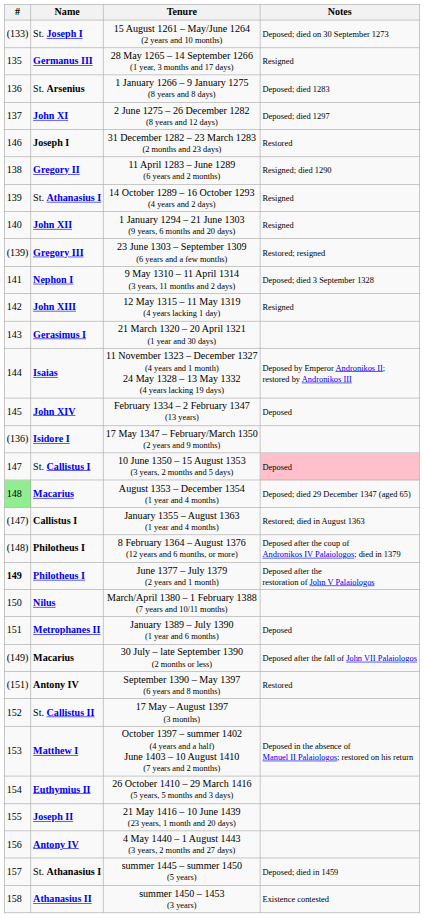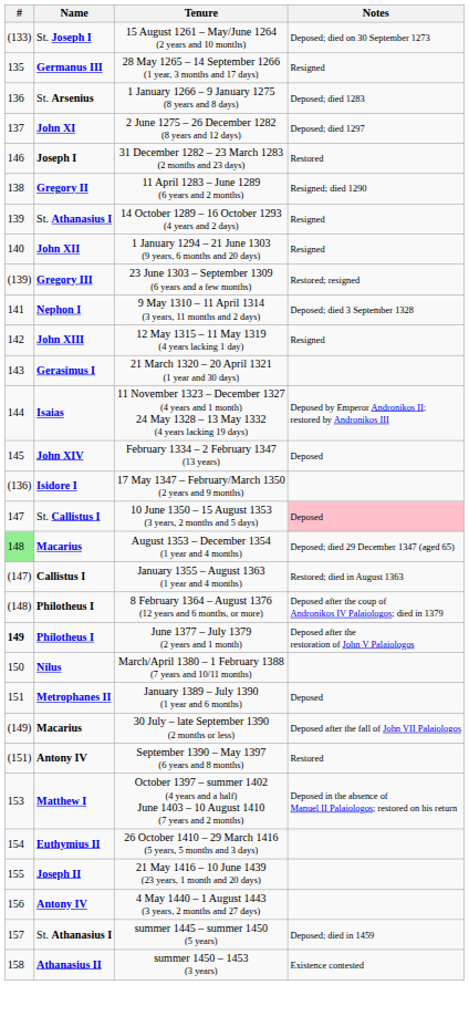 <table class="wikitable">
 <tr>
 <th>#</th>
 <th>Name</th>
 <th>Tenure</th>
 <th>Notes</th>
 </tr>
 <tr>
 <td>(133)</td>
 <td>St. <a href='#'><strong>Joseph I</strong></a></td>
 <td style="text-align:center">15 August 1261 – May/June 1264<br><small>(2 years and 10 months)</small></td>
 <td><small>Deposed; died on 30 September 1273</small></td>
 </tr>
 <tr>
 <td>135</td>
 <td><a href='#'><strong>Germanus III</strong></a></td>
 <td style="text-align:center">28 May 1265 – 14 September 1266<br><small>(1 year, 3 months and 17 days)</small></td>
 <td><small>Resigned</small></td>
 </tr>
 <tr>
 <td>136</td>
 <td>St. <strong>Arsenius</strong></td>
 <td style="text-align:center">1 January 1266 – 9 January 1275<br><small>(8 years and 8 days)</small></td>
 <td><small>Deposed; died 1283</small></td>
 </tr>
 <tr>
 <td>137</td>
 <td><a href='#'><strong>John XI</strong></a></td>
 <td style="text-align:center">2 June 1275 – 26 December 1282<br><small>(8 years and 12 days)</small></td>
 <td><small>Deposed; died 1297</small></td>
 </tr>
 <tr>
 <td>146</td>
 <td><strong>Joseph I</strong></td>
 <td style="text-align:center">31 December 1282 – 23 March 1283<br><small>(2 months and 23 days)</small></td>
 <td><small>Restored</small></td>
 </tr>
 <tr>
 <td>138</td>
 <td><a href='#'><strong>Gregory II</strong></a></td>
 <td style="text-align:center">11 April 1283 – June 1289<br><small>(6 years and 2 months)</small></td>
 <td><small>Resigned; died 1290</small></td>
 </tr>
 <tr>
 <td>139</td>
 <td>St. <a href='#'><strong>Athanasius I</strong></a></td>
 <td style="text-align:center">14 October 1289 – 16 October 1293<br><small>(4 years and 2 days)</small></td>
 <td><small>Resigned</small></td>
 </tr>
 <tr>
 <td>140</td>
 <td><a href='#'><strong>John XII</strong></a></td>
 <td style="text-align:center">1 January 1294 – 21 June 1303<br><small>(9 years, 6 months and 20 days)</small></td>
 <td><small>Resigned</small></td>
 </tr>
 <tr>
 <td>(139)</td>
 <td><a href='#'><strong>Gregory III</strong></a></td>
 <td style="text-align:center">23 June 1303 –  September 1309<br><small>(6 years and a few months)</small></td>
 <td><small>Restored; resigned</small></td>
 </tr>
 <tr>
 <td>141</td>
 <td><a href='#'><strong>Nephon I</strong></a></td>
 <td style="text-align:center">9 May 1310 – 11 April 1314<br><small>(3 years, 11 months and 2 days)</small></td>
 <td><small>Deposed; died 3 September 1328</small></td>
 </tr>
 <tr>
 <td>142</td>
 <td><a href='#'><strong>John XIII</strong></a></td>
 <td style="text-align:center">12 May 1315 – 11 May 1319<br><small>(4 years lacking 1 day)</small></td>
 <td><small>Resigned</small></td>
 </tr>
 <tr>
 <td>143</td>
 <td><a href='#'><strong>Gerasimus I</strong></a></td>
 <td style="text-align:center">21 March 1320 – 20 April 1321<br><small>(1 year and 30 days)</small></td>
 <td></td>
 </tr>
 <tr>
 <td>144</td>
 <td><a href='#'><strong>Isaias</strong></a></td>
 <td style="text-align:center">11 November 1323 – December 1327<br><small>(4 years and 1 month)</small><br>24 May 1328 – 13 May 1332<br><small>(4 years lacking 19 days)</small></td>
 <td><small>Deposed by Emperor <a href='#'>Andronikos II</a>;</small><br><small>restored by <a href='#'>Andronikos III</a></small></td>
 </tr>
 <tr>
 <td>145</td>
 <td><a href='#'><strong>John XIV</strong></a></td>
 <td style="text-align:center">February 1334 – 2 February 1347<br><small>(13 years)</small></td>
 <td><small>Deposed</small></td>
 </tr>
 <tr>
 <td>(136)</td>
 <td><a href='#'><strong>Isidore I</strong></a></td>
 <td style="text-align:center">17 May 1347 – February/March 1350<br><small>(2 years and 9 months)</small></td>
 <td></td>
 </tr>
 <tr>
 <td>147</td>
 <td>St. <a href='#'><strong>Callistus I</strong></a></td>
 <td style="text-align:center">10 June 1350 – 15 August 1353<br><small>(3 years, 2 months and 5 days)</small></td>
 <td style="background: pink;"><small>Deposed</small></td>
 </tr>
 <tr>
 <td style="background: lightgreen;">148</td>
 <td><a href='#'><strong>Macarius</strong></a></td>
 <td style="text-align:center">August 1353 – December 1354<br><small>(1 year and 4 months)</small></td>
 <td><small>Deposed; died 29 December 1347 (aged 65)</small></td>
 </tr>
 <tr>
 <td>(147)</td>
 <td><strong>Callistus I</strong></td>
 <td style="text-align:center">January 1355 – August 1363<br><small>(1 year and 4 months)</small></td>
 <td><small>Restored; died in August 1363</small></td>
 </tr>
 <tr>
 <td>(148)</td>
 <td><strong>Philotheus I</strong></td>
 <td style="text-align:center">8 February 1364 –  August 1376<br><small>(12 years and 6 months, or more)</small></td>
 <td><small>Deposed after the coup of<br><a href='#'>Andronikos IV Palaiologos</a>; died in 1379</small></td>
 </tr>
 <tr>
 <td><strong>149</strong></td>
 <td><a href='#'><strong>Philotheus I</strong></a></td>
 <td style="text-align:center"> June 1377 – July 1379<br><small>(2 years and 1 month)</small></td>
 <td><small>Deposed after the<br>restoration of <a href='#'>John V Palaiologos</a></small></td>
 </tr>
 <tr>
 <td>150</td>
 <td><a href='#'><strong>Nilus</strong></a></td>
 <td style="text-align:center">March/April 1380 – 1 February 1388<br><small>(7 years and 10/11 months)</small></td>
 <td></td>
 </tr>
 <tr>
 <td>151</td>
 <td><a href='#'><strong>Metrophanes II</strong></a></td>
 <td style="text-align:center">January 1389 – July 1390<br><small>(1 year and 6 months)</small></td>
 <td><small>Deposed</small></td>
 </tr>
 <tr>
 <td>(149)</td>
 <td><strong>Macarius</strong></td>
 <td style="text-align:center">30 July – late September 1390<br><small>(2 months or less)</small></td>
 <td><small>Deposed after the fall of <a href='#'>John VII Palaiologos</a></small></td>
 </tr>
 <tr>
 <td>(151)</td>
 <td><strong>Antony IV</strong></td>
 <td style="text-align:center"> September 1390 – May 1397<br><small>(6 years and 8 months)</small></td>
 <td><small>Restored</small></td>
 </tr>
 <tr>
-<td>152</td>
-<td>St. <a href='#'><strong>Callistus II</strong></a></td>
-<td style="text-align:center">17 May –  August 1397<br><small>(3 months)</small></td>
-<td></td>
-</tr>
-<tr>
 <td>153</td>
 <td><a href='#'><strong>Matthew I</strong></a></td>
 <td style="text-align:center">October 1397 – summer 1402<br><small>(4 years and a half)</small><br>June 1403 – 10 August 1410<br><small>(7 years and 2 months)</small></td>
 <td><small>Deposed in the absence of<br><a href='#'>Manuel II Palaiologos</a>; restored on his return</small></td>
 </tr>
 <tr>
 <td>154</td>
 <td><a href='#'><strong>Euthymius II</strong></a></td>
 <td style="text-align:center">26 October 1410 – 29 March 1416<br><small>(5 years, 5 months and 3 days)</small></td>
 <td></td>
 </tr>
 <tr>
 <td>155</td>
 <td><a href='#'><strong>Joseph II</strong></a></td>
 <td style="text-align:center">21 May 1416 – 10 June 1439<br><small>(23 years, 1 month and 20 days)</small></td>
 <td></td>
 </tr>
 <tr>
 <td>156</td>
 <td><a href='#'><strong>Antony IV</strong></a></td>
 <td style="text-align:center">4 May 1440 – 1 August 1443<br><small>(3 years, 2 months and 27 days)</small></td>
 <td></td>
 </tr>
 <tr>
 <td>157</td>
 <td>St. <strong>Athanasius I</strong></td>
 <td style="text-align:center">summer 1445 – summer 1450<br><small>(5 years)</small></td>
 <td><small>Deposed; died in 1459</small></td>
 </tr>
 <tr>
 <td>158</td>
 <td><a href='#'><strong>Athanasius II</strong></a></td>
 <td style="text-align:center">summer 1450 – 1453<br><small>(3 years)</small></td>
 <td><small>Existence contested</small></td>
 </tr>
 </table>
